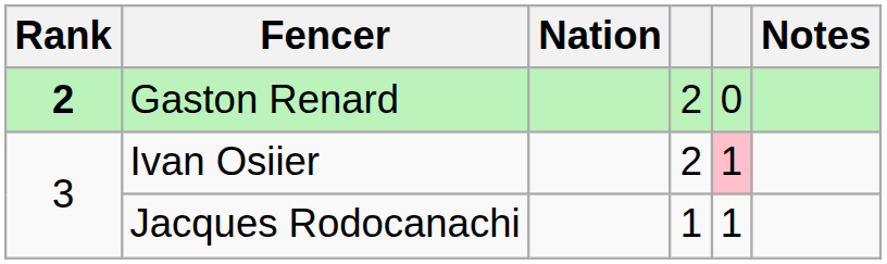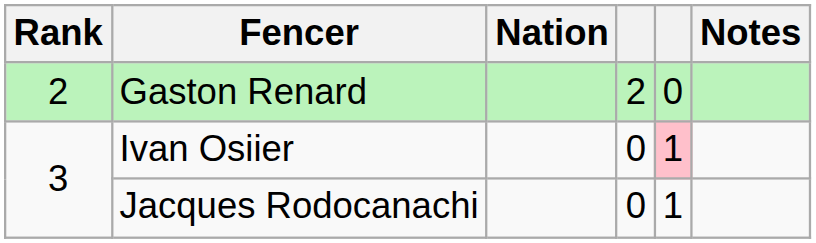 <table class="wikitable sortable" style="text-align:center">
 <tr>
 <th>Rank</th>
 <th>Fencer</th>
 <th>Nation</th>
 <th></th>
 <th></th>
 <th>Notes</th>
 </tr>
 <tr bgcolor=bbf3bb>
-<td><strong>2</strong></td>
+<td>2</td>
 <td align=left>Gaston Renard</td>
 <td align=left></td>
 <td>2</td>
 <td>0</td>
 <td></td>
 </tr>
 <tr>
 <td rowspan=2>3</td>
 <td align=left>Ivan Osiier</td>
 <td align=left></td>
-<td>2</td>
+<td>0</td>
 <td style="background: pink;">1</td>
 <td></td>
 </tr>
 <tr>
 <td align=left>Jacques Rodocanachi</td>
 <td align=left></td>
-<td>1</td>
+<td>0</td>
 <td>1</td>
 <td></td>
 </tr>
 </table>
